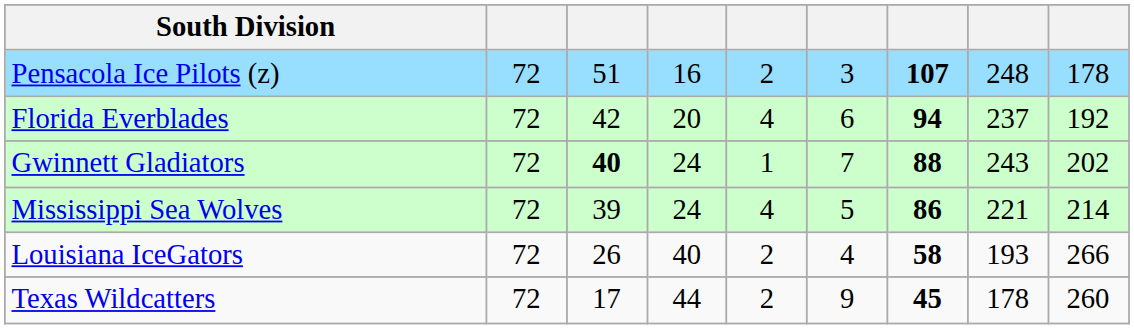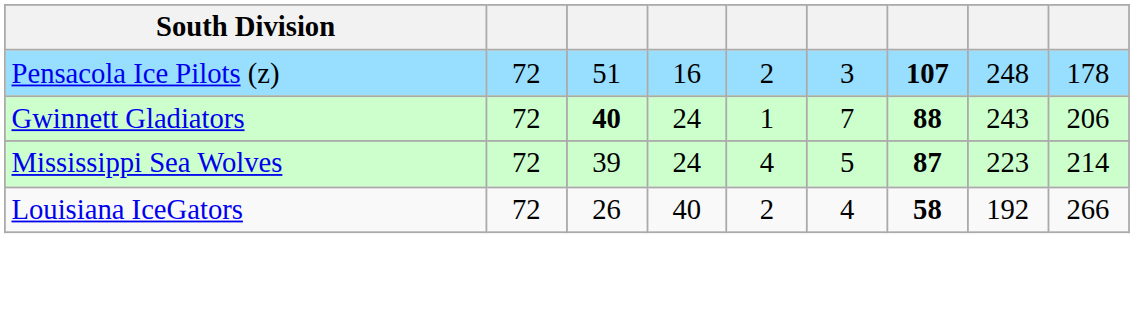 <table class="wikitable sortable" style="text-align:center">
 <tr>
 <th style="width:30%;" class="unsortable">South Division</th>
 <th style="width:5%;"></th>
 <th style="width:5%;"></th>
 <th style="width:5%;"></th>
 <th style="width:5%;"></th>
 <th style="width:5%;"></th>
 <th style="width:5%;"></th>
 <th style="width:5%;"></th>
 <th style="width:5%;"></th>
 </tr>
 <tr bgcolor="#97DEFF">
 <td align=left><a href='#'>Pensacola Ice Pilots</a> (z)</td>
 <td>72</td>
 <td>51</td>
 <td>16</td>
 <td>2</td>
 <td>3</td>
 <td><strong>107</strong></td>
 <td>248</td>
 <td>178</td>
 </tr>
 <tr bgcolor="#ccffcc">
-<td align=left><a href='#'>Florida Everblades</a></td>
-<td>72</td>
-<td>42</td>
-<td>20</td>
-<td>4</td>
-<td>6</td>
-<td><strong>94</strong></td>
-<td>237</td>
-<td>192</td>
-</tr>
-<tr bgcolor="#ccffcc">
 <td align=left><a href='#'>Gwinnett Gladiators</a></td>
 <td>72</td>
 <td><strong>40</strong></td>
 <td>24</td>
 <td>1</td>
 <td>7</td>
 <td><strong>88</strong></td>
 <td>243</td>
-<td>202</td>
+<td>206</td>
 </tr>
 <tr bgcolor="#ccffcc">
 <td align=left><a href='#'>Mississippi Sea Wolves</a></td>
 <td>72</td>
 <td>39</td>
 <td>24</td>
 <td>4</td>
 <td>5</td>
-<td><strong>86</strong></td>
-<td>221</td>
+<td><strong>87</strong></td>
+<td>223</td>
 <td>214</td>
 </tr>
 <tr>
 <td align=left><a href='#'>Louisiana IceGators</a></td>
 <td>72</td>
 <td>26</td>
 <td>40</td>
 <td>2</td>
 <td>4</td>
 <td><strong>58</strong></td>
-<td>193</td>
+<td>192</td>
 <td>266</td>
 </tr>
-<tr>
-<td align=left><a href='#'>Texas Wildcatters</a></td>
-<td>72</td>
-<td>17</td>
-<td>44</td>
-<td>2</td>
-<td>9</td>
-<td><strong>45</strong></td>
-<td>178</td>
-<td>260</td>
-</tr>
 </table>
